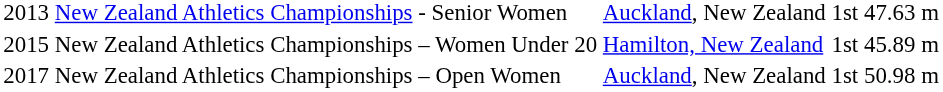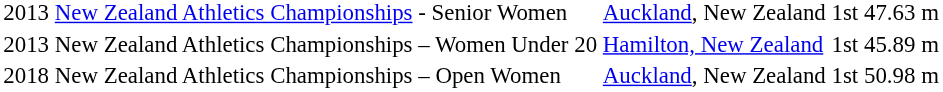 <table>
 <tr>
 <td>2013</td>
 <td><a href='#'>New Zealand Athletics Championships</a> - Senior Women</td>
 <td><a href='#'>Auckland</a>, New Zealand</td>
 <td>1st</td>
 <td>47.63 m</td>
 </tr>
 <tr>
-<td>2015</td>
+<td>2013</td>
 <td>New Zealand Athletics Championships – Women Under 20</td>
 <td><a href='#'>Hamilton, New Zealand</a></td>
 <td>1st</td>
 <td>45.89 m</td>
 </tr>
 <tr>
-<td>2017</td>
+<td>2018</td>
 <td>New Zealand Athletics Championships – Open Women</td>
 <td><a href='#'>Auckland</a>, New Zealand</td>
 <td>1st</td>
 <td>50.98 m</td>
 </tr>
 </table>
